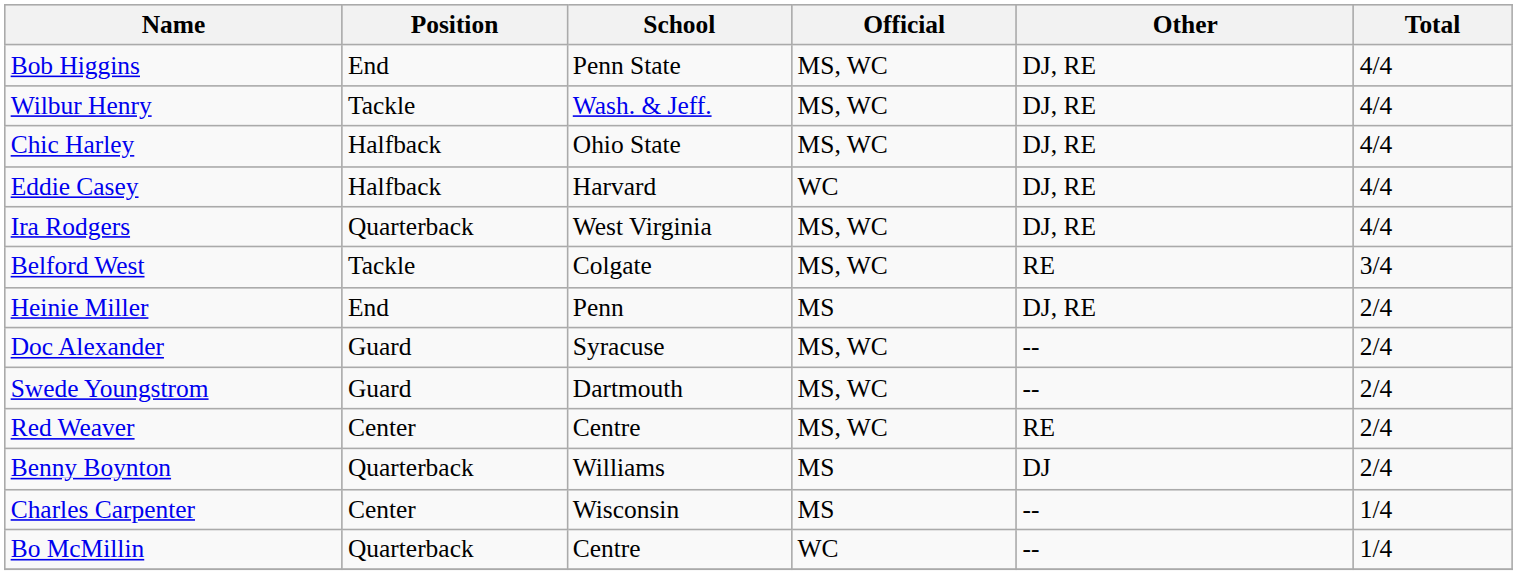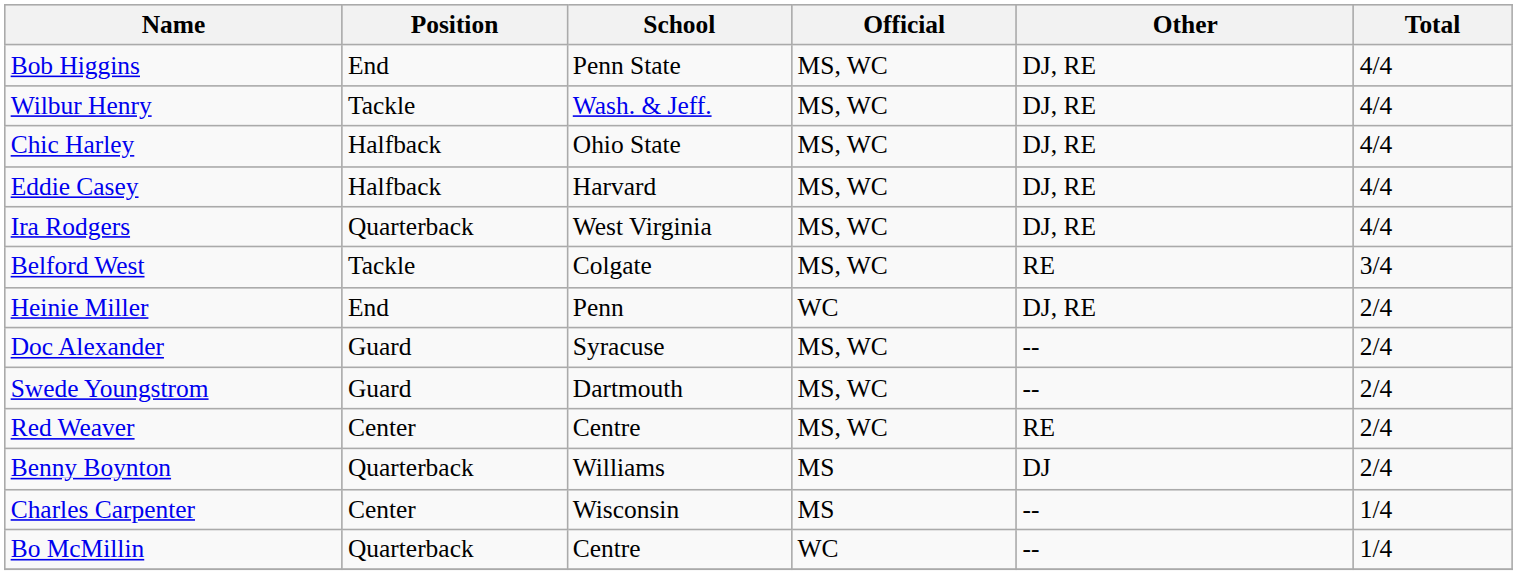 <table class="wikitable sortable">
 <tr>
 <th width="15%">Name</th>
 <th width="10%">Position</th>
 <th width="10%">School</th>
 <th width="10%">Official</th>
 <th width="15%">Other</th>
 <th width="7%">Total</th>
 </tr>
 <tr align="left">
 <td><a href='#'>Bob Higgins</a></td>
 <td>End</td>
 <td>Penn State</td>
 <td>MS, WC</td>
 <td>DJ, RE</td>
 <td>4/4</td>
 </tr>
 <tr align="left">
 <td><a href='#'>Wilbur Henry</a></td>
 <td>Tackle</td>
 <td><a href='#'>Wash. & Jeff.</a></td>
 <td>MS, WC</td>
 <td>DJ, RE</td>
 <td>4/4</td>
 </tr>
 <tr align="left">
 <td><a href='#'>Chic Harley</a></td>
 <td>Halfback</td>
 <td>Ohio State</td>
 <td>MS, WC</td>
 <td>DJ, RE</td>
 <td>4/4</td>
 </tr>
 <tr align="left">
 <td><a href='#'>Eddie Casey</a></td>
 <td>Halfback</td>
 <td>Harvard</td>
-<td>WC</td>
+<td>MS, WC</td>
 <td>DJ, RE</td>
 <td>4/4</td>
 </tr>
 <tr align="left">
 <td><a href='#'>Ira Rodgers</a></td>
 <td>Quarterback</td>
 <td>West Virginia</td>
 <td>MS, WC</td>
 <td>DJ, RE</td>
 <td>4/4</td>
 </tr>
 <tr align="left">
 <td><a href='#'>Belford West</a></td>
 <td>Tackle</td>
 <td>Colgate</td>
 <td>MS, WC</td>
 <td>RE</td>
 <td>3/4</td>
 </tr>
 <tr align="left">
 <td><a href='#'>Heinie Miller</a></td>
 <td>End</td>
 <td>Penn</td>
-<td>MS</td>
+<td>WC</td>
 <td>DJ, RE</td>
 <td>2/4</td>
 </tr>
 <tr align="left">
 <td><a href='#'>Doc Alexander</a></td>
 <td>Guard</td>
 <td>Syracuse</td>
 <td>MS, WC</td>
 <td>--</td>
 <td>2/4</td>
 </tr>
 <tr align="left">
 <td><a href='#'>Swede Youngstrom</a></td>
 <td>Guard</td>
 <td>Dartmouth</td>
 <td>MS, WC</td>
 <td>--</td>
 <td>2/4</td>
 </tr>
 <tr align="left">
 <td><a href='#'>Red Weaver</a></td>
 <td>Center</td>
 <td>Centre</td>
 <td>MS, WC</td>
 <td>RE</td>
 <td>2/4</td>
 </tr>
 <tr align="left">
 <td><a href='#'>Benny Boynton</a></td>
 <td>Quarterback</td>
 <td>Williams</td>
 <td>MS</td>
 <td>DJ</td>
 <td>2/4</td>
 </tr>
 <tr align="left">
 <td><a href='#'>Charles Carpenter</a></td>
 <td>Center</td>
 <td>Wisconsin</td>
 <td>MS</td>
 <td>--</td>
 <td>1/4</td>
 </tr>
 <tr align="left">
 <td><a href='#'>Bo McMillin</a></td>
 <td>Quarterback</td>
 <td>Centre</td>
 <td>WC</td>
 <td>--</td>
 <td>1/4</td>
 </tr>
 <tr align="left">
 </tr>
 </table>
